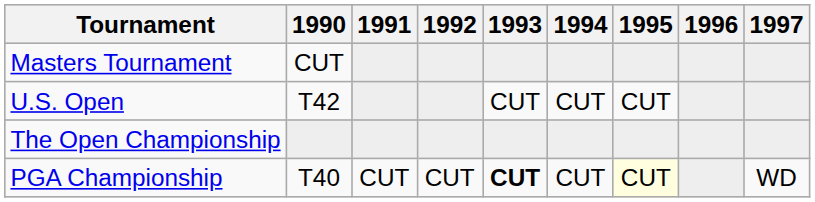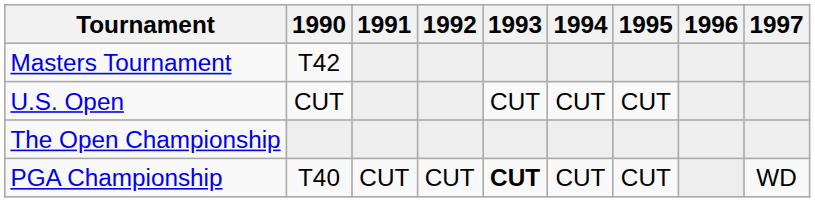 <table class="wikitable" style="font-size:95%;text-align:center;">
 <tr>
 <th>Tournament</th>
 <th>1990</th>
 <th>1991</th>
 <th>1992</th>
 <th>1993</th>
 <th>1994</th>
 <th>1995</th>
 <th>1996</th>
 <th>1997</th>
 </tr>
 <tr>
 <td align=left><a href='#'>Masters Tournament</a></td>
-<td>CUT</td>
+<td>T42</td>
 <td style="background:#eeeeee;"></td>
 <td style="background:#eeeeee;"></td>
 <td style="background:#eeeeee;"></td>
 <td style="background:#eeeeee;"></td>
 <td style="background:#eeeeee;"></td>
 <td style="background:#eeeeee;"></td>
 <td style="background:#eeeeee;"></td>
 </tr>
 <tr>
 <td align=left><a href='#'>U.S. Open</a></td>
-<td>T42</td>
+<td>CUT</td>
 <td style="background:#eeeeee;"></td>
 <td style="background:#eeeeee;"></td>
 <td>CUT</td>
 <td>CUT</td>
 <td>CUT</td>
 <td style="background:#eeeeee;"></td>
 <td style="background:#eeeeee;"></td>
 </tr>
 <tr>
 <td align=left><a href='#'>The Open Championship</a></td>
 <td style="background:#eeeeee;"></td>
 <td style="background:#eeeeee;"></td>
 <td style="background:#eeeeee;"></td>
 <td style="background:#eeeeee;"></td>
 <td style="background:#eeeeee;"></td>
 <td style="background:#eeeeee;"></td>
 <td style="background:#eeeeee;"></td>
 <td style="background:#eeeeee;"></td>
 </tr>
 <tr>
 <td align=left><a href='#'>PGA Championship</a></td>
 <td>T40</td>
 <td>CUT</td>
 <td>CUT</td>
 <td><strong>CUT</strong></td>
 <td>CUT</td>
-<td style="background: lightyellow;">CUT</td>
+<td>CUT</td>
 <td style="background:#eeeeee;"></td>
 <td>WD</td>
 </tr>
 </table>
